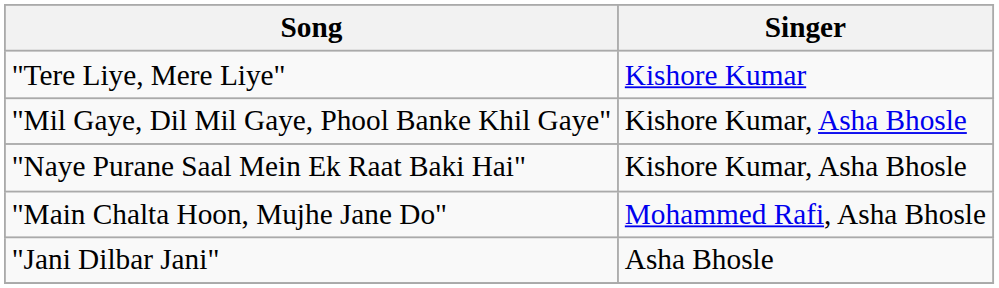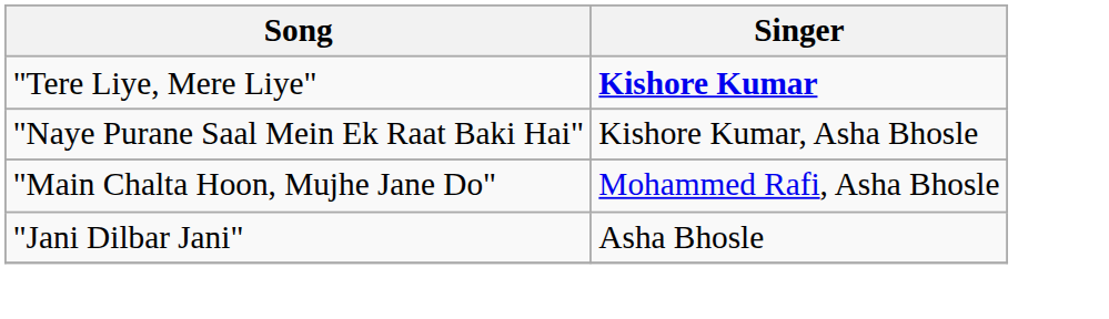 <table class="wikitable">
 <tr>
 <th>Song</th>
 <th>Singer</th>
 </tr>
 <tr>
 <td>"Tere Liye, Mere Liye"</td>
-<td><a href='#'>Kishore Kumar</a></td>
-</tr>
-<tr>
-<td>"Mil Gaye, Dil Mil Gaye, Phool Banke Khil Gaye"</td>
-<td>Kishore Kumar, <a href='#'>Asha Bhosle</a></td>
+<td><strong><a href='#'>Kishore Kumar</a></strong></td>
 </tr>
 <tr>
 <td>"Naye Purane Saal Mein Ek Raat Baki Hai"</td>
 <td>Kishore Kumar, Asha Bhosle</td>
 </tr>
 <tr>
 <td>"Main Chalta Hoon, Mujhe Jane Do"</td>
 <td><a href='#'>Mohammed Rafi</a>, Asha Bhosle</td>
 </tr>
 <tr>
 <td>"Jani Dilbar Jani"</td>
 <td>Asha Bhosle</td>
 </tr>
 <tr>
 </tr>
 </table>
